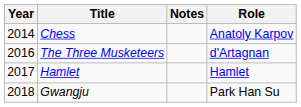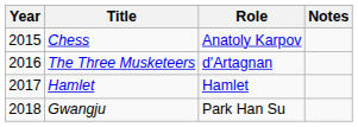 <table class="wikitable">
 <tr>
 <th>Year</th>
 <th>Title</th>
+<th>Role</th>
 <th>Notes</th>
-<th>Role</th>
 </tr>
 <tr>
-<td>2014</td>
+<td>2015</td>
 <td><em><a href='#'>Chess</a></em></td>
+<td><a href='#'>Anatoly Karpov</a></td>
 <td></td>
-<td><a href='#'>Anatoly Karpov</a></td>
 </tr>
 <tr>
 <td>2016</td>
 <td><em><a href='#'>The Three Musketeers</a></em></td>
+<td><a href='#'>d'Artagnan</a></td>
 <td></td>
-<td><a href='#'>d'Artagnan</a></td>
 </tr>
 <tr>
 <td>2017</td>
 <td><em><a href='#'>Hamlet</a></em></td>
+<td><a href='#'>Hamlet</a></td>
 <td></td>
-<td><a href='#'>Hamlet</a></td>
 </tr>
 <tr>
 <td>2018</td>
 <td><em>Gwangju</em></td>
+<td>Park Han Su</td>
 <td></td>
-<td>Park Han Su</td>
 </tr>
 </table>
